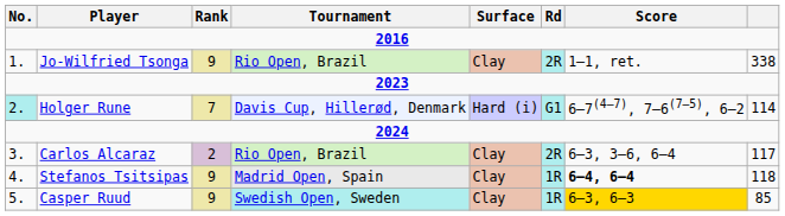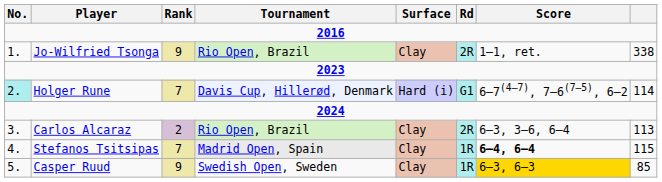 <table class="sortable wikitable">
 <tr>
 <th>No.</th>
 <th>Player</th>
 <th>Rank</th>
 <th>Tournament</th>
 <th>Surface</th>
 <th>Rd</th>
 <th>Score</th>
 <th></th>
 </tr>
 <tr>
 <td colspan=8 style=text-align:center><strong><a href='#'>2016</a></strong></td>
 </tr>
 <tr>
 <td>1.</td>
 <td> <a href='#'>Jo-Wilfried Tsonga</a></td>
 <td align=center bgcolor=eee8aa>9</td>
 <td bgcolor=d4f1c5><a href='#'>Rio Open</a>, Brazil</td>
 <td bgcolor=ebc2af>Clay</td>
 <td bgcolor=afeeee>2R</td>
 <td>1–1, ret.</td>
 <td align=center>338</td>
 </tr>
 <tr>
 <td colspan=8 style=text-align:center><strong><a href='#'>2023</a></strong></td>
 </tr>
 <tr>
 <td style="background: paleturquoise;">2.</td>
 <td> <a href='#'>Holger Rune</a></td>
 <td align=center bgcolor=eee8aa>7</td>
 <td bgcolor=ecf2ff><a href='#'>Davis Cup</a>, <a href='#'>Hillerød</a>, Denmark</td>
 <td bgcolor=ccccff>Hard (i)</td>
 <td bgcolor=afeeee>G1</td>
 <td>6–7<sup>(4–7)</sup>, 7–6<sup>(7–5)</sup>, 6–2</td>
 <td align=center>114</td>
 </tr>
 <tr>
 <td colspan=8 style=text-align:center><strong><a href='#'>2024</a></strong></td>
 </tr>
 <tr>
 <td>3.</td>
 <td> <a href='#'>Carlos Alcaraz</a></td>
 <td align=center bgcolor=thistle>2</td>
 <td bgcolor=d4f1c5><a href='#'>Rio Open</a>, Brazil</td>
 <td bgcolor=ebc2af>Clay</td>
 <td bgcolor=afeeee>2R</td>
 <td>6–3, 3–6, 6–4</td>
-<td align=center>117</td>
+<td align=center>113</td>
 </tr>
 <tr>
 <td>4.</td>
 <td> <a href='#'>Stefanos Tsitsipas</a></td>
-<td align=center bgcolor=eee8aa>9</td>
+<td align=center bgcolor=eee8aa>7</td>
 <td bgcolor=e9e9e9><a href='#'>Madrid Open</a>, Spain</td>
 <td bgcolor=ebc2af>Clay</td>
 <td bgcolor=afeeee>1R</td>
 <td><strong>6–4, 6–4</strong></td>
-<td align=center>118</td>
+<td align=center>115</td>
 </tr>
 <tr>
 <td>5.</td>
 <td> <a href='#'>Casper Ruud</a></td>
 <td align=center bgcolor=eee8aa>9</td>
-<td style="background: paleturquoise;"><a href='#'>Swedish Open</a>, Sweden</td>
+<td><a href='#'>Swedish Open</a>, Sweden</td>
 <td bgcolor=ebc2af>Clay</td>
 <td bgcolor=afeeee>1R</td>
 <td style="background: gold;">6–3, 6–3</td>
 <td align=center>85</td>
 </tr>
 </table>
